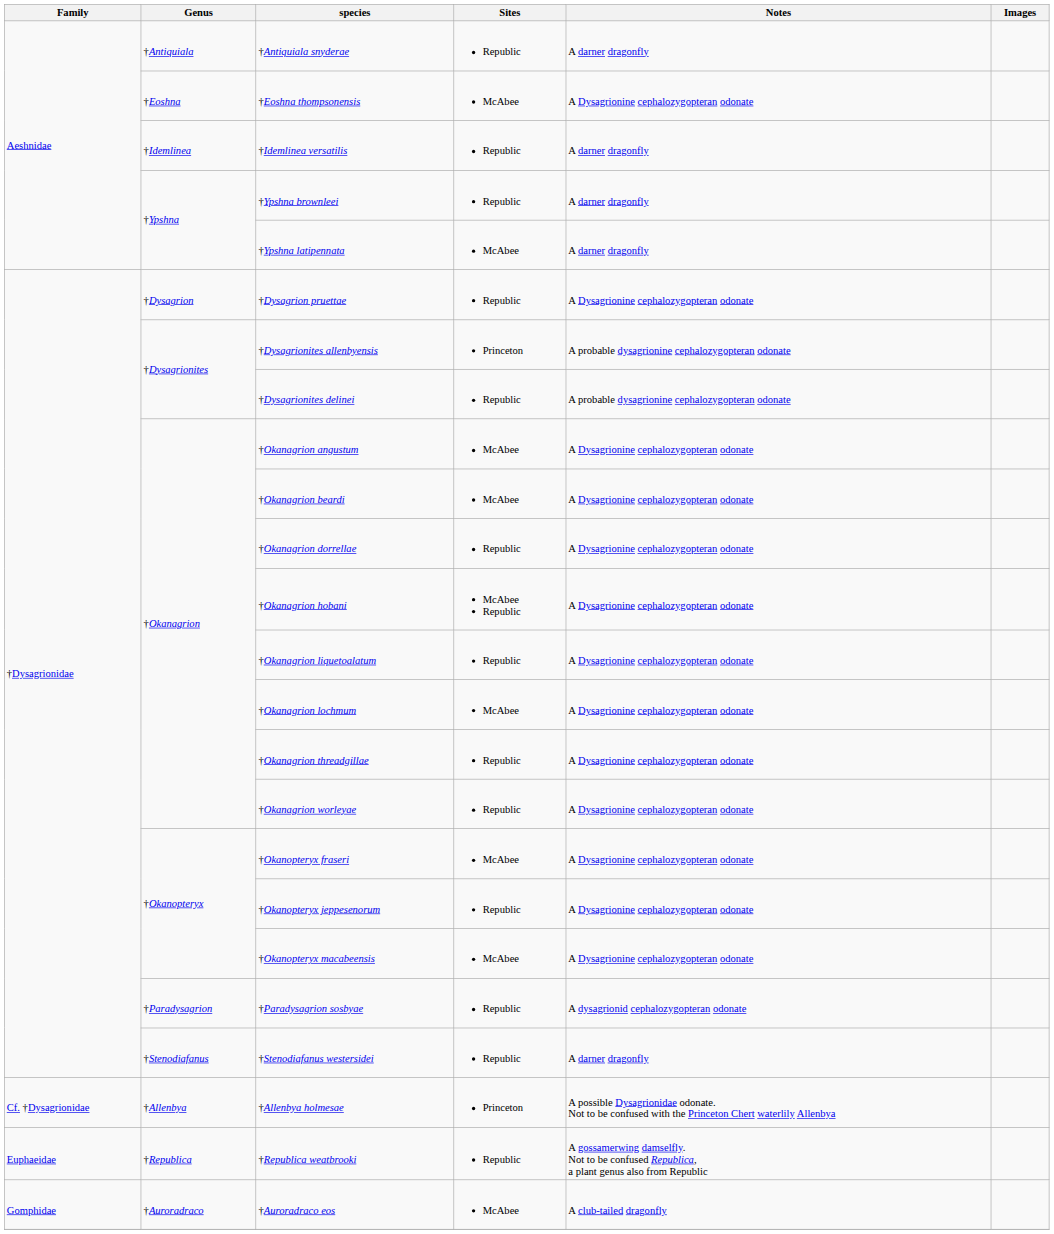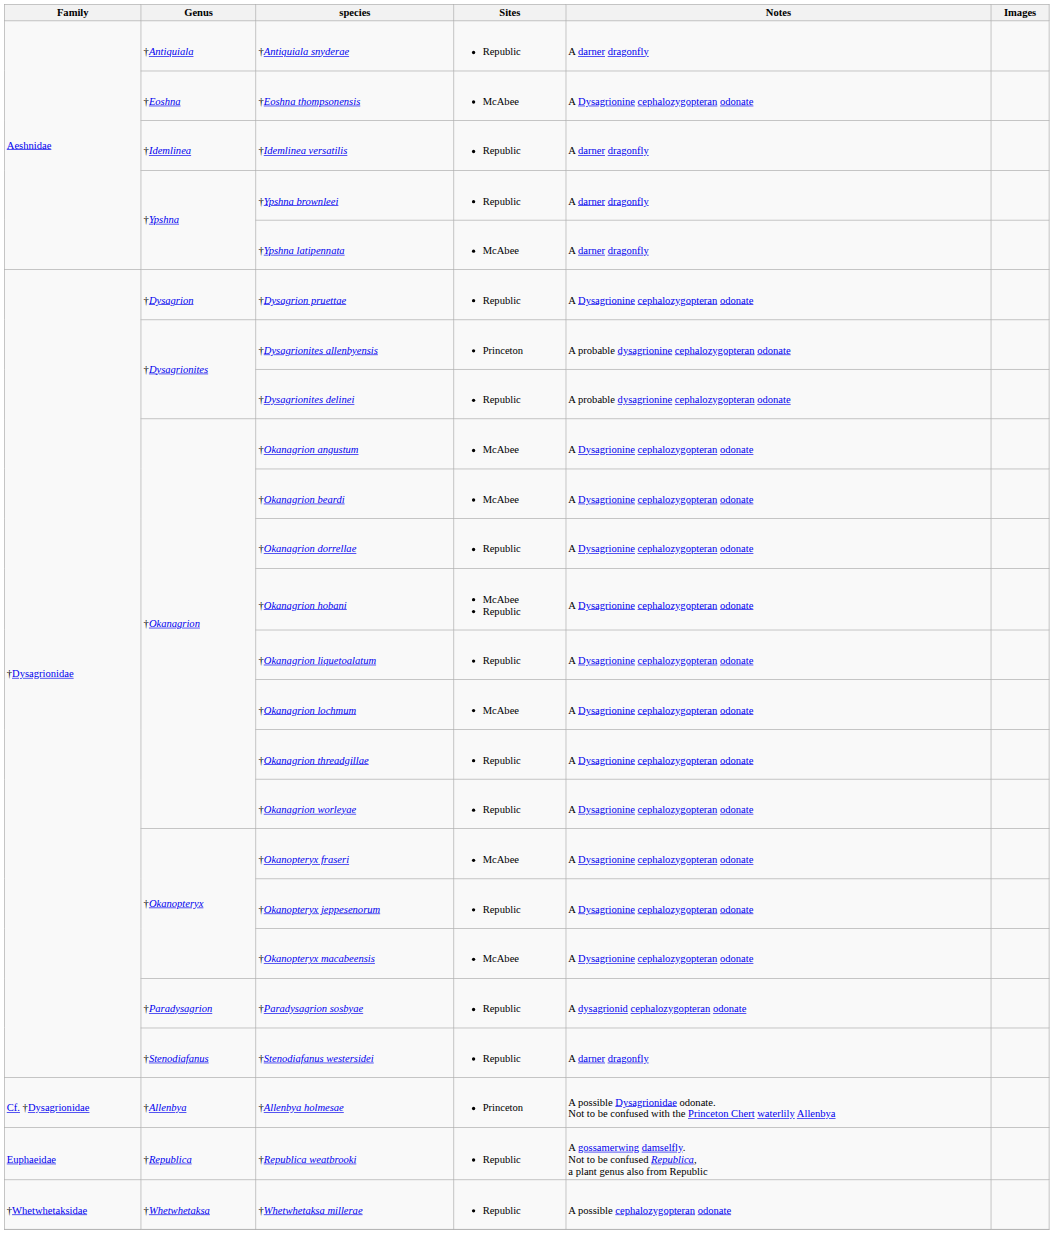 <table class="wikitable sortable"  style="margin:auto; width:100%;">
 <tr>
 <th>Family</th>
 <th>Genus</th>
 <th>species</th>
 <th>Sites</th>
 <th>Notes</th>
 <th>Images</th>
 </tr>
 <tr>
 <td rowspan=5><a href='#'>Aeshnidae</a></td>
 <td><br>†<em><a href='#'>Antiquiala</a></em></td>
 <td><br>†<em><a href='#'>Antiquiala snyderae</a></em></td>
 <td><br><ul><li>Republic</li></ul></td>
 <td><br>A <a href='#'>darner</a> <a href='#'>dragonfly</a></td>
 <td><br></td>
 </tr>
 <tr>
 <td><br>†<em><a href='#'>Eoshna</a></em></td>
 <td><br>†<em><a href='#'>Eoshna thompsonensis</a></em></td>
 <td><br><ul><li>McAbee</li></ul></td>
 <td><br>A <a href='#'>Dysagrionine</a> <a href='#'>cephalozygopteran</a> <a href='#'>odonate</a></td>
 <td></td>
 </tr>
 <tr>
 <td><br>†<em><a href='#'>Idemlinea</a></em></td>
 <td><br>†<em><a href='#'>Idemlinea versatilis</a></em></td>
 <td><br><ul><li>Republic</li></ul></td>
 <td><br>A <a href='#'>darner</a> <a href='#'>dragonfly</a></td>
 <td><br></td>
 </tr>
 <tr>
 <td rowspan=2>†<em><a href='#'>Ypshna</a></em></td>
 <td><br>†<em><a href='#'>Ypshna brownleei</a></em></td>
 <td><br><ul><li>Republic</li></ul></td>
 <td><br>A <a href='#'>darner</a> <a href='#'>dragonfly</a></td>
 <td><br></td>
 </tr>
 <tr>
 <td><br>†<em><a href='#'>Ypshna latipennata</a></em></td>
 <td><br><ul><li>McAbee</li></ul></td>
 <td><br>A <a href='#'>darner</a> <a href='#'>dragonfly</a></td>
 <td></td>
 </tr>
 <tr>
 <td rowspan=16>†<a href='#'>Dysagrionidae</a></td>
 <td><br>†<em><a href='#'>Dysagrion</a></em></td>
 <td><br>†<em><a href='#'>Dysagrion pruettae</a></em></td>
 <td><br><ul><li>Republic</li></ul></td>
 <td><br>A <a href='#'>Dysagrionine</a> <a href='#'>cephalozygopteran</a> <a href='#'>odonate</a></td>
 <td><br></td>
 </tr>
 <tr>
 <td rowspan=2>†<em><a href='#'>Dysagrionites</a></em></td>
 <td><br>†<em><a href='#'>Dysagrionites allenbyensis</a></em></td>
 <td><br><ul><li>Princeton</li></ul></td>
 <td><br>A probable <a href='#'>dysagrionine</a> <a href='#'>cephalozygopteran</a> <a href='#'>odonate</a></td>
 <td></td>
 </tr>
 <tr>
 <td><br>†<em><a href='#'>Dysagrionites delinei</a></em></td>
 <td><br><ul><li>Republic</li></ul></td>
 <td><br>A probable <a href='#'>dysagrionine</a> <a href='#'>cephalozygopteran</a> <a href='#'>odonate</a></td>
 <td><br></td>
 </tr>
 <tr>
 <td rowspan=8>†<em><a href='#'>Okanagrion</a></em></td>
 <td><br>†<em><a href='#'>Okanagrion angustum</a></em></td>
 <td><br><ul><li>McAbee</li></ul></td>
 <td><br>A <a href='#'>Dysagrionine</a> <a href='#'>cephalozygopteran</a> <a href='#'>odonate</a></td>
 <td></td>
 </tr>
 <tr>
 <td><br>†<em><a href='#'>Okanagrion beardi</a></em></td>
 <td><br><ul><li>McAbee</li></ul></td>
 <td><br>A <a href='#'>Dysagrionine</a> <a href='#'>cephalozygopteran</a> <a href='#'>odonate</a></td>
 <td></td>
 </tr>
 <tr>
 <td><br>†<em><a href='#'>Okanagrion dorrellae</a></em></td>
 <td><br><ul><li>Republic</li></ul></td>
 <td><br>A <a href='#'>Dysagrionine</a> <a href='#'>cephalozygopteran</a> <a href='#'>odonate</a></td>
 <td><br></td>
 </tr>
 <tr>
 <td><br>†<em><a href='#'>Okanagrion hobani</a></em></td>
 <td><br><ul><li>McAbee</li><li>Republic</li></ul></td>
 <td><br>A <a href='#'>Dysagrionine</a> <a href='#'>cephalozygopteran</a> <a href='#'>odonate</a></td>
 <td><br></td>
 </tr>
 <tr>
 <td><br>†<em><a href='#'>Okanagrion liquetoalatum</a></em></td>
 <td><br><ul><li>Republic</li></ul></td>
 <td><br>A <a href='#'>Dysagrionine</a> <a href='#'>cephalozygopteran</a> <a href='#'>odonate</a></td>
 <td><br></td>
 </tr>
 <tr>
 <td><br>†<em><a href='#'>Okanagrion lochmum</a></em></td>
 <td><br><ul><li>McAbee</li></ul></td>
 <td><br>A <a href='#'>Dysagrionine</a> <a href='#'>cephalozygopteran</a> <a href='#'>odonate</a></td>
 <td></td>
 </tr>
 <tr>
 <td><br>†<em><a href='#'>Okanagrion threadgillae</a></em></td>
 <td><br><ul><li>Republic</li></ul></td>
 <td><br>A <a href='#'>Dysagrionine</a> <a href='#'>cephalozygopteran</a> <a href='#'>odonate</a></td>
 <td><br></td>
 </tr>
 <tr>
 <td><br>†<em><a href='#'>Okanagrion worleyae</a></em></td>
 <td><br><ul><li>Republic</li></ul></td>
 <td><br>A <a href='#'>Dysagrionine</a> <a href='#'>cephalozygopteran</a> <a href='#'>odonate</a></td>
 <td><br></td>
 </tr>
 <tr>
 <td rowspan=3>†<em><a href='#'>Okanopteryx</a></em></td>
 <td><br>†<em><a href='#'>Okanopteryx fraseri</a></em></td>
 <td><br><ul><li>McAbee</li></ul></td>
 <td><br>A <a href='#'>Dysagrionine</a> <a href='#'>cephalozygopteran</a> <a href='#'>odonate</a></td>
 <td></td>
 </tr>
 <tr>
 <td><br>†<em><a href='#'>Okanopteryx jeppesenorum</a></em></td>
 <td><br><ul><li>Republic</li></ul></td>
 <td><br>A <a href='#'>Dysagrionine</a> <a href='#'>cephalozygopteran</a> <a href='#'>odonate</a></td>
 <td><br></td>
 </tr>
 <tr>
 <td><br>†<em><a href='#'>Okanopteryx macabeensis</a></em></td>
 <td><br><ul><li>McAbee</li></ul></td>
 <td><br>A <a href='#'>Dysagrionine</a> <a href='#'>cephalozygopteran</a> <a href='#'>odonate</a></td>
 <td></td>
 </tr>
 <tr>
 <td><br>†<em><a href='#'>Paradysagrion</a></em></td>
 <td><br>†<em><a href='#'>Paradysagrion sosbyae</a></em></td>
 <td><br><ul><li>Republic</li></ul></td>
 <td><br>A <a href='#'>dysagrionid</a> <a href='#'>cephalozygopteran</a> <a href='#'>odonate</a></td>
 <td></td>
 </tr>
 <tr>
 <td><br>†<em><a href='#'>Stenodiafanus</a></em></td>
 <td><br>†<em><a href='#'>Stenodiafanus westersidei</a></em></td>
 <td><br><ul><li>Republic</li></ul></td>
 <td><br>A <a href='#'>darner</a> <a href='#'>dragonfly</a></td>
 <td><br></td>
 </tr>
 <tr>
 <td><br><a href='#'>Cf.</a> †<a href='#'>Dysagrionidae</a></td>
 <td><br>†<em><a href='#'>Allenbya</a></em></td>
 <td><br>†<em><a href='#'>Allenbya holmesae</a></em></td>
 <td><br><ul><li>Princeton</li></ul></td>
 <td><br>A possible <a href='#'>Dysagrionidae</a> odonate.<br> Not to be confused with the <a href='#'>Princeton Chert</a> <a href='#'>waterlily</a> <a href='#'>Allenbya</a></td>
 <td><br></td>
 </tr>
 <tr>
 <td><br><a href='#'>Euphaeidae</a></td>
 <td><br>†<em><a href='#'>Republica</a></em></td>
 <td><br>†<em><a href='#'>Republica weatbrooki</a></em></td>
 <td><br><ul><li>Republic</li></ul></td>
 <td><br>A <a href='#'>gossamerwing</a> <a href='#'>damselfly</a>.<br> Not to be confused <em><a href='#'>Republica</a></em>,<br> a plant genus also from Republic</td>
 <td><br></td>
 </tr>
 <tr>
-<td><br><a href='#'>Gomphidae</a></td>
-<td><br>†<em><a href='#'>Auroradraco</a></em></td>
-<td><br>†<em><a href='#'>Auroradraco eos</a></em></td>
-<td><br><ul><li>McAbee</li></ul></td>
-<td><br>A <a href='#'>club-tailed</a> <a href='#'>dragonfly</a></td>
-<td></td>
+<td><br>†<a href='#'>Whetwhetaksidae</a></td>
+<td><br>†<em><a href='#'>Whetwhetaksa</a></em></td>
+<td><br>†<em><a href='#'>Whetwhetaksa millerae</a></em></td>
+<td><br><ul><li>Republic</li></ul></td>
+<td><br>A possible <a href='#'>cephalozygopteran</a> <a href='#'>odonate</a></td>
+<td><br></td>
 </tr>
 <tr>
 </tr>
 </table>
